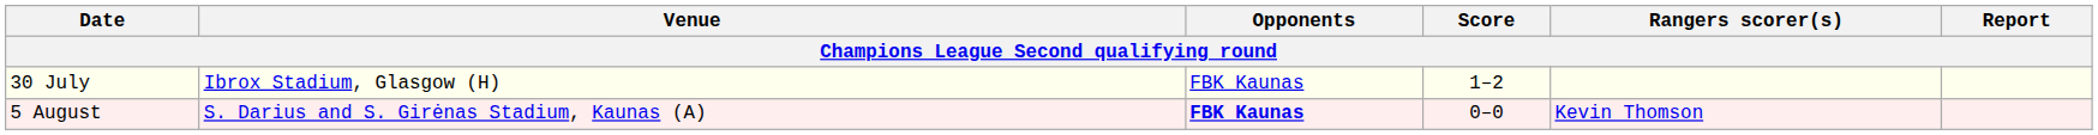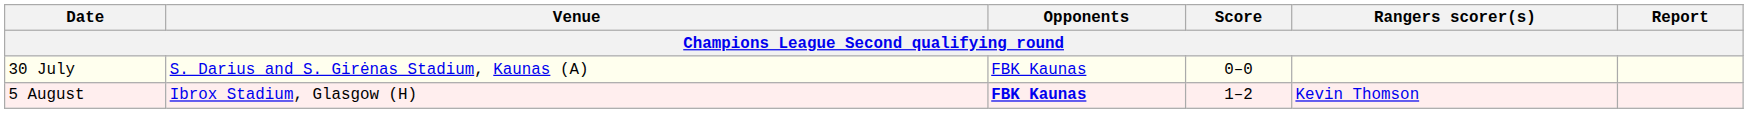 <table class="wikitable" width=90%>
 <tr>
 <th>Date</th>
 <th>Venue</th>
 <th>Opponents</th>
 <th>Score</th>
 <th>Rangers scorer(s)</th>
 <th>Report</th>
 </tr>
 <tr>
 <th colspan=7><a href='#'>Champions League Second qualifying round</a></th>
 </tr>
 <tr bgcolor = "#FFFFEE">
 <td>30 July</td>
-<td><a href='#'>Ibrox Stadium</a>, Glasgow (H)</td>
+<td><a href='#'>S. Darius and S. Girėnas Stadium</a>, <a href='#'>Kaunas</a> (A)</td>
 <td> <a href='#'>FBK Kaunas</a></td>
-<td align=center>1–2</td>
+<td align=center>0–0</td>
 <td></td>
 <td></td>
 </tr>
 <tr bgcolor = "#FFEEEE">
 <td>5 August</td>
-<td><a href='#'>S. Darius and S. Girėnas Stadium</a>, <a href='#'>Kaunas</a> (A)</td>
+<td><a href='#'>Ibrox Stadium</a>, Glasgow (H)</td>
 <td><strong> <a href='#'>FBK Kaunas</a></strong></td>
-<td align=center>0–0</td>
+<td align=center>1–2</td>
 <td><a href='#'>Kevin Thomson</a></td>
 <td></td>
 </tr>
 </table>
